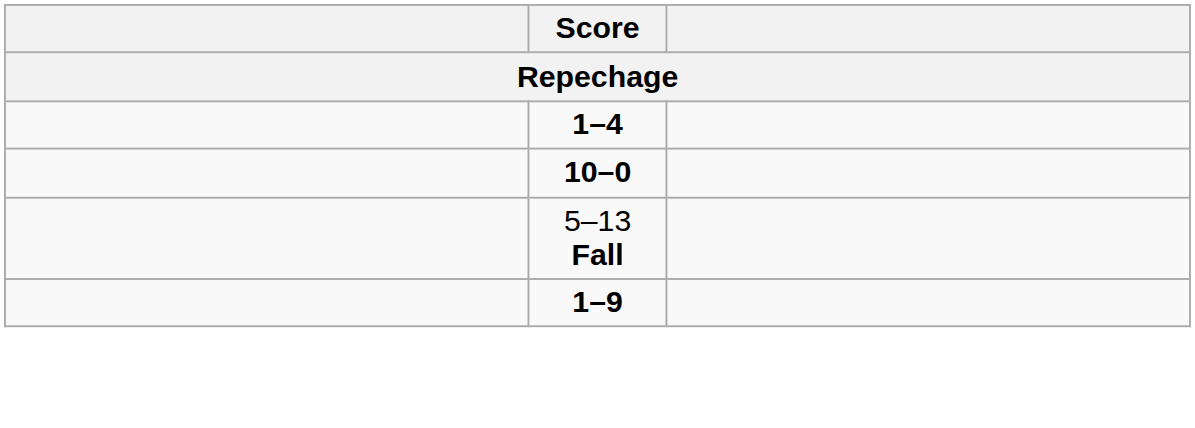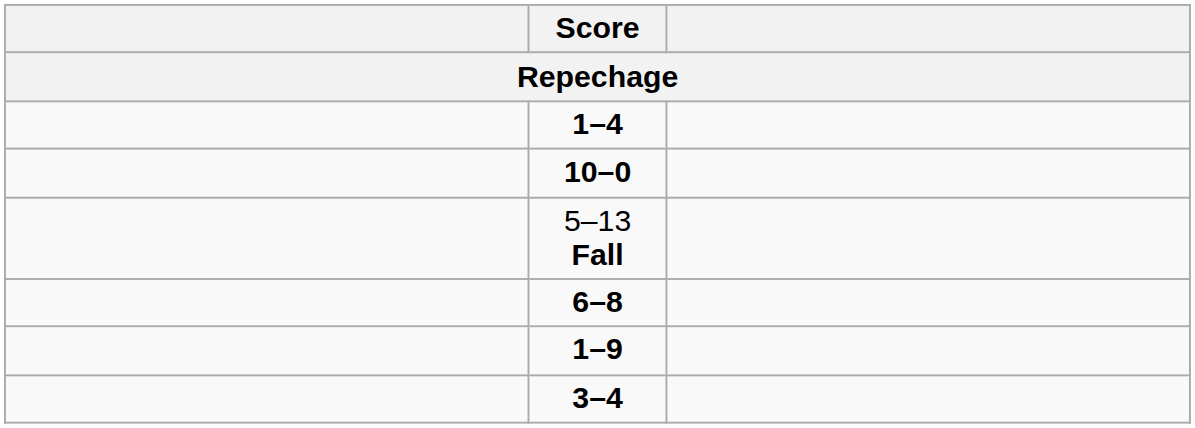 <table class="wikitable" style="text-align: left;">
 <tr>
 <th align="right" width="270"></th>
 <th width="65">Score</th>
 <th align="left" width="270"></th>
 </tr>
 <tr>
 <th colspan="3">Repechage</th>
 </tr>
 <tr>
 <td></td>
 <td align=center><strong>1–4</strong></td>
 <td><strong></strong></td>
 </tr>
 <tr>
 <td><strong></strong></td>
 <td align=center><strong>10–0</strong></td>
 <td></td>
 </tr>
 <tr>
 <td></td>
 <td align=center>5–13 <strong>Fall</strong></td>
 <td><strong></strong></td>
 </tr>
 <tr>
 <td></td>
+<td align=center><strong>6–8</strong></td>
+<td><strong></strong></td>
+</tr>
+<tr>
+<td></td>
 <td align=center><strong>1–9</strong></td>
 <td></td>
 </tr>
+<tr>
+<td></td>
+<td align=center><strong>3–4</strong></td>
+<td><strong></strong></td>
+</tr>
 </table>
